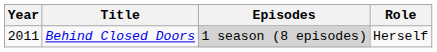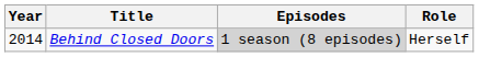 <table class="sortable wikitable">
 <tr>
 <th>Year</th>
 <th>Title</th>
 <th>Episodes</th>
 <th>Role</th>
 </tr>
 <tr>
-<td>2011</td>
+<td>2014</td>
 <td><em><a href='#'>Behind Closed Doors</a></em></td>
 <td style="background: lightgrey;">1 season (8 episodes)</td>
 <td>Herself</td>
 </tr>
 </table>
